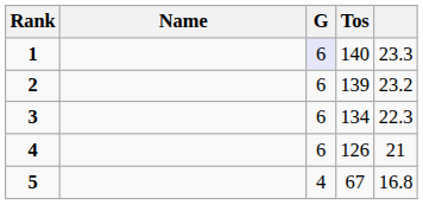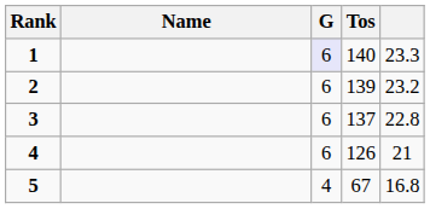 <table class="wikitable" style="text-align:center; font-size:90%;">
 <tr>
 <th width=10px>Rank</th>
 <th width=175px>Name</th>
 <th width=15px>G</th>
 <th width=10px>Tos</th>
 <th width=10px></th>
 </tr>
 <tr>
 <td><strong>1</strong></td>
 <td align=left><strong></strong></td>
 <td style="background: lavender;">6</td>
 <td>140</td>
 <td>23.3</td>
 </tr>
 <tr>
 <td><strong>2</strong></td>
 <td align=left></td>
 <td>6</td>
 <td>139</td>
 <td>23.2</td>
 </tr>
 <tr>
 <td><strong>3</strong></td>
 <td align=left></td>
 <td>6</td>
-<td>134</td>
-<td>22.3</td>
+<td>137</td>
+<td>22.8</td>
 </tr>
 <tr>
 <td><strong>4</strong></td>
 <td align=left></td>
 <td>6</td>
 <td>126</td>
 <td>21</td>
 </tr>
 <tr>
 <td><strong>5</strong></td>
 <td align=left></td>
 <td>4</td>
 <td>67</td>
 <td>16.8</td>
 </tr>
 </table>
